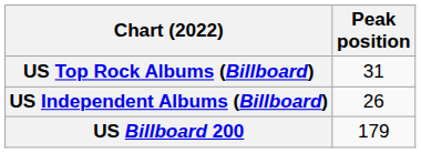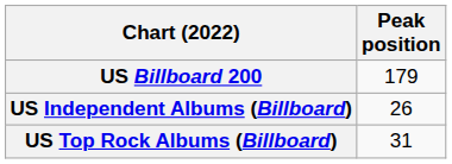 <table class="wikitable sortable plainrowheaders" style="text-align:center">
 <tr>
 <th scope="col">Chart (2022)</th>
 <th scope="col">Peak<br>position</th>
 </tr>
 <tr>
-<th scope="row">US <a href='#'>Top Rock Albums</a> (<em><a href='#'>Billboard</a></em>)</th>
-<td>31</td>
+<th scope="row">US <a href='#'><em>Billboard</em> 200</a></th>
+<td>179</td>
 </tr>
 <tr>
 <th scope="row">US <a href='#'>Independent Albums</a> (<em><a href='#'>Billboard</a></em>)</th>
 <td>26</td>
 </tr>
 <tr>
-<th scope="row">US <a href='#'><em>Billboard</em> 200</a></th>
-<td>179</td>
+<th scope="row">US <a href='#'>Top Rock Albums</a> (<em><a href='#'>Billboard</a></em>)</th>
+<td>31</td>
 </tr>
 </table>
